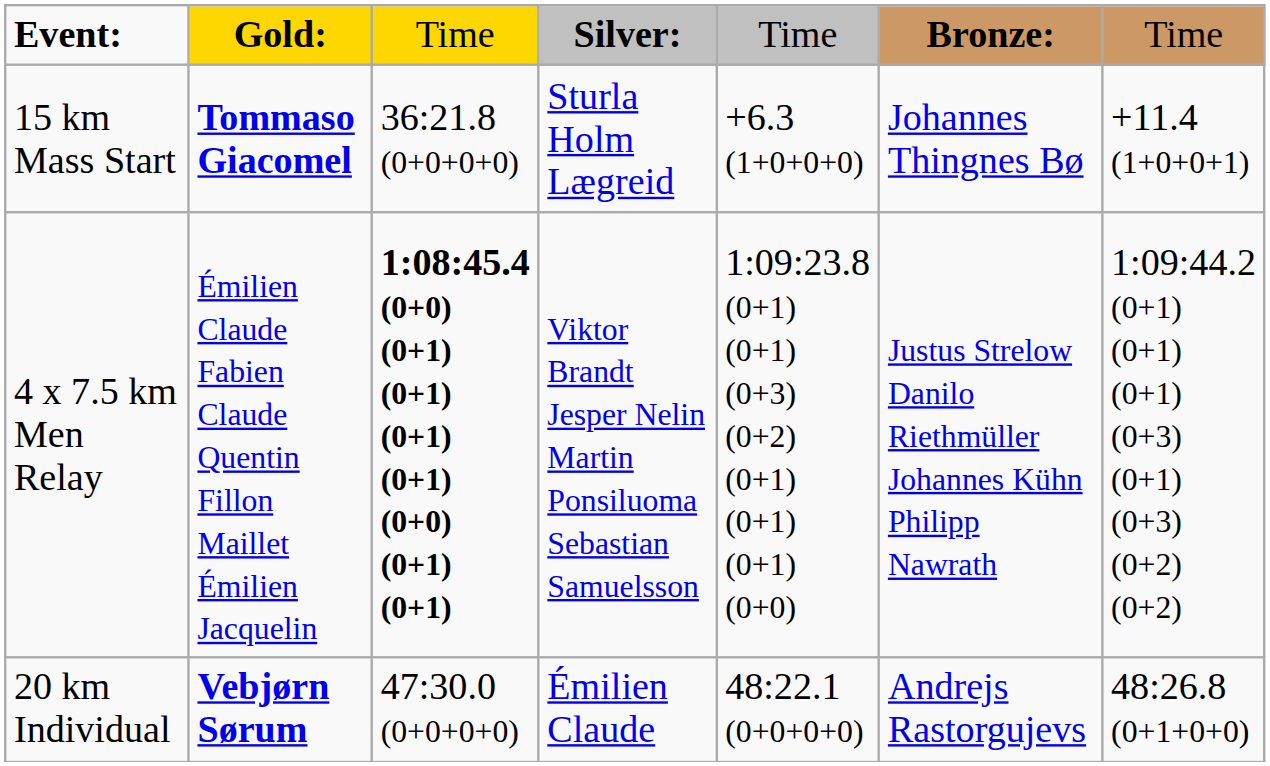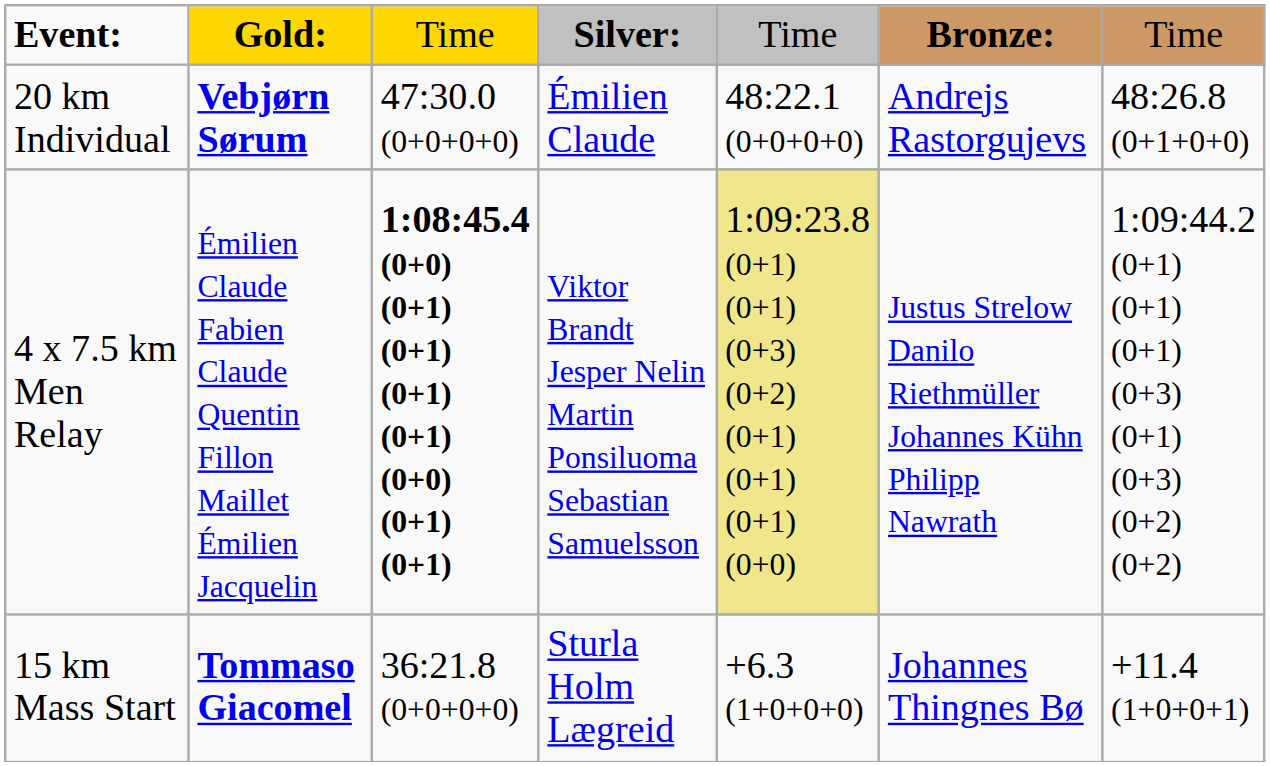 <table class="wikitable" width=85%>
 <tr>
 <td><strong>Event:</strong></td>
 <td style="text-align:center;background-color:gold;"><strong>Gold:</strong></td>
 <td style="text-align:center;background-color:gold;">Time</td>
 <td style="text-align:center;background-color:silver;"><strong>Silver:</strong></td>
 <td style="text-align:center;background-color:silver;">Time</td>
 <td style="text-align:center;background-color:#CC9966;"><strong>Bronze:</strong></td>
 <td style="text-align:center;background-color:#CC9966;">Time</td>
 </tr>
 <tr>
+<td>20 km Individual</td>
+<td><strong><a href='#'>Vebjørn Sørum</a></strong><br><small></small></td>
+<td>47:30.0<br><small>(0+0+0+0)</small></td>
+<td><a href='#'>Émilien Claude</a><br><small></small></td>
+<td>48:22.1<br><small>(0+0+0+0)</small></td>
+<td><a href='#'>Andrejs Rastorgujevs</a><br><small></small></td>
+<td>48:26.8<br><small>(0+1+0+0)</small></td>
+</tr>
+<tr>
+<td>4 x 7.5 km Men Relay</td>
+<td><strong></strong><br><small><a href='#'>Émilien Claude</a><br><a href='#'>Fabien Claude</a><br><a href='#'>Quentin Fillon Maillet</a><br><a href='#'>Émilien Jacquelin</a></small></td>
+<td><strong>1:08:45.4<br><small>(0+0) (0+1)<br>(0+1) (0+1)<br>(0+1) (0+0)<br>(0+1) (0+1)</small></strong></td>
+<td><br><small><a href='#'>Viktor Brandt</a><br><a href='#'>Jesper Nelin</a><br><a href='#'>Martin Ponsiluoma</a><br><a href='#'>Sebastian Samuelsson</a></small></td>
+<td style="background: khaki;">1:09:23.8<br><small>(0+1) (0+1)<br>(0+3) (0+2)<br>(0+1) (0+1)<br>(0+1) (0+0)</small></td>
+<td><br><small><a href='#'>Justus Strelow</a><br><a href='#'>Danilo Riethmüller</a><br><a href='#'>Johannes Kühn</a><br><a href='#'>Philipp Nawrath</a></small></td>
+<td>1:09:44.2<br><small>(0+1) (0+1)<br>(0+1) (0+3)<br>(0+1) (0+3)<br>(0+2) (0+2)</small></td>
+</tr>
+<tr>
 <td>15 km Mass Start</td>
 <td><strong><a href='#'>Tommaso Giacomel</a></strong><br><small></small></td>
 <td>36:21.8<br><small>(0+0+0+0)</small></td>
 <td><a href='#'>Sturla Holm Lægreid</a><br><small></small></td>
 <td>+6.3<br><small>(1+0+0+0)</small></td>
 <td><a href='#'>Johannes Thingnes Bø</a><br><small></small></td>
 <td>+11.4<br><small>(1+0+0+1)</small></td>
 </tr>
-<tr>
-<td>4 x 7.5 km Men Relay</td>
-<td><strong></strong><br><small><a href='#'>Émilien Claude</a><br><a href='#'>Fabien Claude</a><br><a href='#'>Quentin Fillon Maillet</a><br><a href='#'>Émilien Jacquelin</a></small></td>
-<td><strong>1:08:45.4<br><small>(0+0) (0+1)<br>(0+1) (0+1)<br>(0+1) (0+0)<br>(0+1) (0+1)</small></strong></td>
-<td><br><small><a href='#'>Viktor Brandt</a><br><a href='#'>Jesper Nelin</a><br><a href='#'>Martin Ponsiluoma</a><br><a href='#'>Sebastian Samuelsson</a></small></td>
-<td>1:09:23.8<br><small>(0+1) (0+1)<br>(0+3) (0+2)<br>(0+1) (0+1)<br>(0+1) (0+0)</small></td>
-<td><br><small><a href='#'>Justus Strelow</a><br><a href='#'>Danilo Riethmüller</a><br><a href='#'>Johannes Kühn</a><br><a href='#'>Philipp Nawrath</a></small></td>
-<td>1:09:44.2<br><small>(0+1) (0+1)<br>(0+1) (0+3)<br>(0+1) (0+3)<br>(0+2) (0+2)</small></td>
-</tr>
-<tr>
-<td>20 km Individual</td>
-<td><strong><a href='#'>Vebjørn Sørum</a></strong><br><small></small></td>
-<td>47:30.0<br><small>(0+0+0+0)</small></td>
-<td><a href='#'>Émilien Claude</a><br><small></small></td>
-<td>48:22.1<br><small>(0+0+0+0)</small></td>
-<td><a href='#'>Andrejs Rastorgujevs</a><br><small></small></td>
-<td>48:26.8<br><small>(0+1+0+0)</small></td>
-</tr>
 </table>
